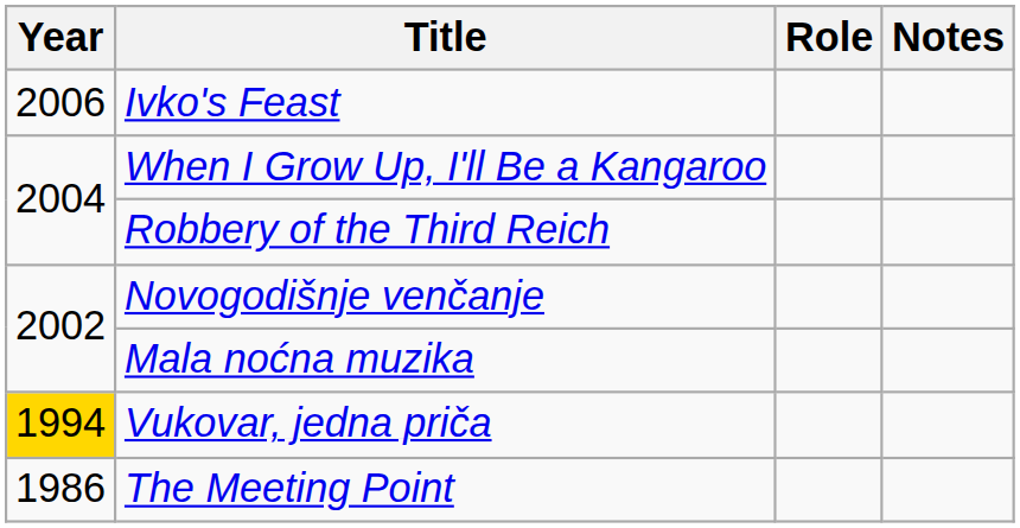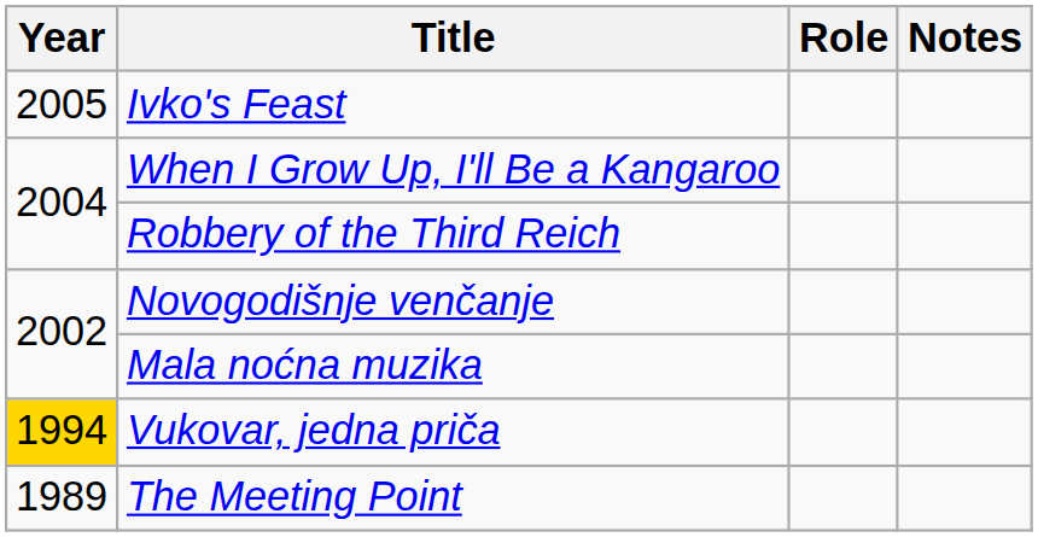 <table class="wikitable sortable">
 <tr>
 <th>Year</th>
 <th>Title</th>
 <th>Role</th>
 <th class="unsortable">Notes</th>
 </tr>
 <tr>
-<td>2006</td>
+<td>2005</td>
 <td><em><a href='#'>Ivko's Feast</a></em></td>
 <td></td>
 <td></td>
 </tr>
 <tr>
 <td rowspan=2>2004</td>
 <td><em><a href='#'>When I Grow Up, I'll Be a Kangaroo</a></em></td>
 <td></td>
 <td></td>
 </tr>
 <tr>
 <td><em><a href='#'>Robbery of the Third Reich</a></em></td>
 <td></td>
 <td></td>
 </tr>
 <tr>
 <td rowspan=2>2002</td>
 <td><em><a href='#'>Novogodišnje venčanje</a></em></td>
 <td></td>
 <td></td>
 </tr>
 <tr>
 <td><em><a href='#'>Mala noćna muzika</a></em></td>
 <td></td>
 <td></td>
 </tr>
 <tr>
 <td style="background: gold;">1994</td>
 <td><em><a href='#'>Vukovar, jedna priča</a></em></td>
 <td></td>
 <td></td>
 </tr>
 <tr>
-<td>1986</td>
+<td>1989</td>
 <td><em><a href='#'>The Meeting Point</a></em></td>
 <td></td>
 <td></td>
 </tr>
 </table>
